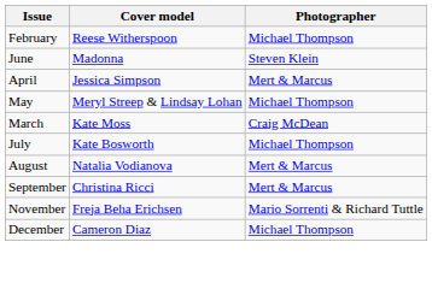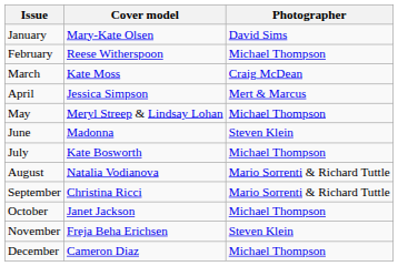 <table class="sortable wikitable">
 <tr>
 <th>Issue</th>
 <th>Cover model</th>
 <th>Photographer</th>
 </tr>
 <tr>
+<td>January</td>
+<td><a href='#'>Mary-Kate Olsen</a></td>
+<td><a href='#'>David Sims</a></td>
+</tr>
+<tr>
 <td>February</td>
 <td><a href='#'>Reese Witherspoon</a></td>
 <td><a href='#'>Michael Thompson</a></td>
 </tr>
 <tr>
-<td>June</td>
-<td><a href='#'>Madonna</a></td>
-<td><a href='#'>Steven Klein</a></td>
+<td>March</td>
+<td><a href='#'>Kate Moss</a></td>
+<td><a href='#'>Craig McDean</a></td>
 </tr>
 <tr>
 <td>April</td>
 <td><a href='#'>Jessica Simpson</a></td>
 <td><a href='#'>Mert & Marcus</a></td>
 </tr>
 <tr>
 <td>May</td>
 <td><a href='#'>Meryl Streep</a> & <a href='#'>Lindsay Lohan</a></td>
 <td><a href='#'>Michael Thompson</a></td>
 </tr>
 <tr>
-<td>March</td>
-<td><a href='#'>Kate Moss</a></td>
-<td><a href='#'>Craig McDean</a></td>
+<td>June</td>
+<td><a href='#'>Madonna</a></td>
+<td><a href='#'>Steven Klein</a></td>
 </tr>
 <tr>
 <td>July</td>
 <td><a href='#'>Kate Bosworth</a></td>
 <td><a href='#'>Michael Thompson</a></td>
 </tr>
 <tr>
 <td>August</td>
 <td><a href='#'>Natalia Vodianova</a></td>
-<td><a href='#'>Mert & Marcus</a></td>
+<td><a href='#'>Mario Sorrenti</a> & Richard Tuttle</td>
 </tr>
 <tr>
 <td>September</td>
 <td><a href='#'>Christina Ricci</a></td>
-<td><a href='#'>Mert & Marcus</a></td>
+<td><a href='#'>Mario Sorrenti</a> & Richard Tuttle</td>
+</tr>
+<tr>
+<td>October</td>
+<td><a href='#'>Janet Jackson</a></td>
+<td><a href='#'>Michael Thompson</a></td>
 </tr>
 <tr>
 <td>November</td>
 <td><a href='#'>Freja Beha Erichsen</a></td>
-<td><a href='#'>Mario Sorrenti</a> & Richard Tuttle</td>
+<td><a href='#'>Steven Klein</a></td>
 </tr>
 <tr>
 <td>December</td>
 <td><a href='#'>Cameron Diaz</a></td>
 <td><a href='#'>Michael Thompson</a></td>
 </tr>
 </table>
